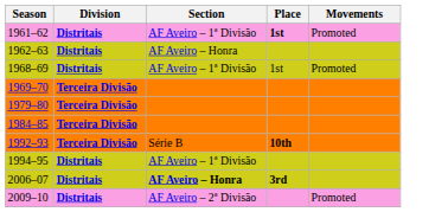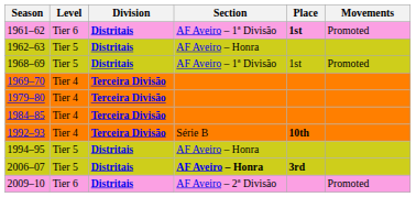 <table class="wikitable" style="text-align: left;">
 <tr>
 <th style="width: 60px;"><strong>Season</strong></th>
+<th style="width: 50px;"><strong>Level</strong></th>
 <th style="width: 120px;"><strong>Division</strong></th>
 <th style="width: 160px;"><strong>Section</strong></th>
 <th style="width: 50px;"><strong>Place</strong></th>
 <th style="width: 120px;"><strong>Movements</strong></th>
 </tr>
 <tr>
 <td style="background:#FBA0E3;">1961–62</td>
+<td style="background:#FBA0E3;">Tier 6</td>
 <td style="background:#FBA0E3;"><strong><a href='#'>Distritais</a></strong></td>
 <td style="background:#FBA0E3;"><a href='#'>AF Aveiro</a> – 1ª Divisão</td>
 <td style="background:#FBA0E3;"><strong>1st</strong></td>
 <td style="background:#FBA0E3;">Promoted</td>
 </tr>
 <tr>
 <td style="background:#CECE1B;">1962–63</td>
+<td style="background:#CECE1B;">Tier 5</td>
 <td style="background:#CECE1B;"><strong><a href='#'>Distritais</a></strong></td>
 <td style="background:#CECE1B;"><a href='#'>AF Aveiro</a> – Honra</td>
 <td style="background:#CECE1B;"></td>
 <td style="background:#CECE1B;"></td>
 </tr>
 <tr>
 <td style="background:#CECE1B;">1968–69</td>
+<td style="background:#CECE1B;">Tier 5</td>
 <td style="background:#CECE1B;"><strong><a href='#'>Distritais</a></strong></td>
 <td style="background:#CECE1B;"><a href='#'>AF Aveiro</a> – 1ª Divisão</td>
 <td style="background:#CECE1B;">1st</td>
 <td style="background:#CECE1B;">Promoted</td>
 </tr>
 <tr>
 <td style="background:#FF7F00;"><a href='#'>1969–70</a></td>
+<td style="background:#FF7F00;">Tier 4</td>
 <td style="background:#FF7F00;"><strong><a href='#'>Terceira Divisão</a></strong></td>
 <td style="background:#FF7F00;"></td>
 <td style="background:#FF7F00;"></td>
 <td style="background:#FF7F00;"></td>
 </tr>
 <tr>
 <td style="background:#FF7F00;"><a href='#'>1979–80</a></td>
+<td style="background:#FF7F00;">Tier 4</td>
 <td style="background:#FF7F00;"><strong><a href='#'>Terceira Divisão</a></strong></td>
 <td style="background:#FF7F00;"></td>
 <td style="background:#FF7F00;"></td>
 <td style="background:#FF7F00;"></td>
 </tr>
 <tr>
 <td style="background:#FF7F00;"><a href='#'>1984–85</a></td>
+<td style="background:#FF7F00;">Tier 4</td>
 <td style="background:#FF7F00;"><strong><a href='#'>Terceira Divisão</a></strong></td>
 <td style="background:#FF7F00;"></td>
 <td style="background:#FF7F00;"></td>
 <td style="background:#FF7F00;"></td>
 </tr>
 <tr>
 <td style="background:#FF7F00;"><a href='#'>1992–93</a></td>
+<td style="background:#FF7F00;">Tier 4</td>
 <td style="background:#FF7F00;"><strong><a href='#'>Terceira Divisão</a></strong></td>
 <td style="background:#FF7F00;">Série B</td>
 <td style="background:#FF7F00;"><strong>10th</strong></td>
 <td style="background:#FF7F00;"></td>
 </tr>
 <tr>
 <td style="background:#CECE1B;">1994–95</td>
+<td style="background:#CECE1B;">Tier 5</td>
 <td style="background:#CECE1B;"><strong><a href='#'>Distritais</a></strong></td>
-<td style="background:#CECE1B;"><a href='#'>AF Aveiro</a> – 1ª Divisão</td>
+<td style="background:#CECE1B;"><a href='#'>AF Aveiro</a> – Honra</td>
 <td style="background:#CECE1B;"></td>
 <td style="background:#CECE1B;"></td>
 </tr>
 <tr>
 <td style="background:#CECE1B;">2006–07</td>
+<td style="background:#CECE1B;">Tier 5</td>
 <td style="background:#CECE1B;"><strong><a href='#'>Distritais</a></strong></td>
 <td style="background:#CECE1B;"><strong><a href='#'>AF Aveiro</a> – Honra</strong></td>
 <td style="background:#CECE1B;"><strong>3rd</strong></td>
 <td style="background:#CECE1B;"></td>
 </tr>
 <tr>
 <td style="background:#FBA0E3;">2009–10</td>
+<td style="background:#FBA0E3;">Tier 6</td>
 <td style="background:#FBA0E3;"><strong><a href='#'>Distritais</a></strong></td>
 <td style="background:#FBA0E3;"><a href='#'>AF Aveiro</a> – 2ª Divisão</td>
 <td style="background:#FBA0E3;"></td>
 <td style="background:#FBA0E3;">Promoted</td>
 </tr>
 </table>
